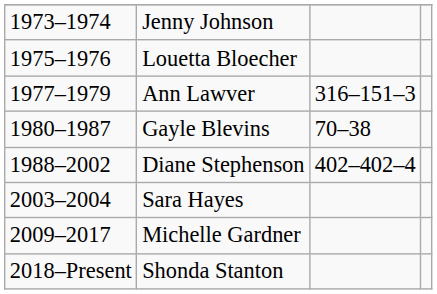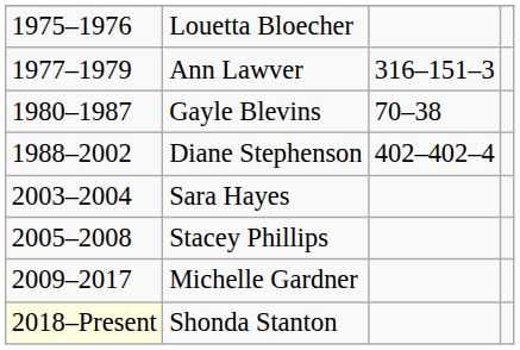 <table class="wikitable">
 <tr style="text-align:center;">
-</tr>
-<tr>
-<td>1973–1974</td>
-<td>Jenny Johnson</td>
-<td></td>
-<td></td>
 </tr>
 <tr>
 <td>1975–1976</td>
 <td>Louetta Bloecher</td>
 <td></td>
 <td></td>
 </tr>
 <tr>
 <td>1977–1979</td>
 <td>Ann Lawver</td>
 <td>316–151–3</td>
 <td></td>
 </tr>
 <tr>
 <td>1980–1987</td>
 <td>Gayle Blevins</td>
 <td>70–38</td>
 <td></td>
 </tr>
 <tr>
 <td>1988–2002</td>
 <td>Diane Stephenson</td>
 <td>402–402–4</td>
 <td></td>
 </tr>
 <tr>
 <td>2003–2004</td>
 <td>Sara Hayes</td>
 <td></td>
 <td></td>
 </tr>
 <tr>
+<td>2005–2008</td>
+<td>Stacey Phillips</td>
+<td></td>
+<td></td>
+</tr>
+<tr>
 <td>2009–2017</td>
 <td>Michelle Gardner</td>
 <td></td>
 <td></td>
 </tr>
 <tr>
-<td>2018–Present</td>
+<td style="background: lightyellow;">2018–Present</td>
 <td>Shonda Stanton</td>
 <td></td>
 <td></td>
 </tr>
 </table>
